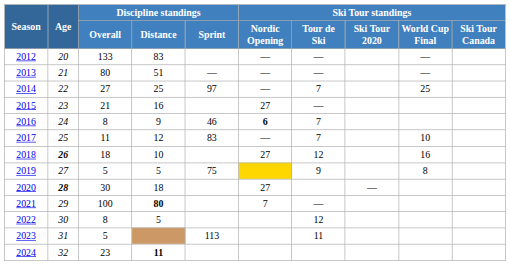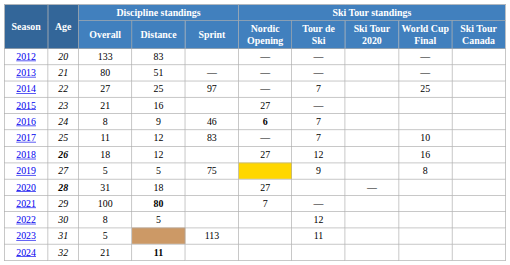 <table class="wikitable" style="font-size:95%; text-align:center; border:grey solid 1px; border-collapse:collapse; background:#ffffff;">
 <tr>
 <th style="background-color:#369; color:white; width:60px;" rowspan="2"> Season </th>
 <th style="background-color:#369; color:white; width:40px;" rowspan="2"> Age </th>
 <th style="background-color:#4180be; color:white;" colspan="3">Discipline standings</th>
 <th style="background-color:#4180be; color:white;" colspan="5">Ski Tour standings</th>
 </tr>
 <tr>
 <th style="background-color:#4180be; color:white; width:75px;">Overall</th>
 <th style="background-color:#4180be; color:white; width:75px;">Distance</th>
 <th style="background-color:#4180be; color:white; width:75px;">Sprint</th>
 <th style="background-color:#4180be; color:white; width:75px;">Nordic<br>Opening</th>
 <th style="background-color:#4180be; color:white; width:75px;">Tour de<br>Ski</th>
 <th style="background-color:#4180be; color:white; width:75px;">Ski Tour<br>2020</th>
 <th style="background-color:#4180be; color:white; width:75px;">World Cup<br>Final</th>
 <th style="background-color:#4180be; color:white; width:75px;">Ski Tour<br>Canada</th>
 </tr>
 <tr>
 <td><a href='#'>2012</a></td>
 <td><em>20</em></td>
 <td>133</td>
 <td>83</td>
 <td></td>
 <td>—</td>
 <td>—</td>
 <td></td>
 <td>—</td>
 <td></td>
 </tr>
 <tr>
 <td><a href='#'>2013</a></td>
 <td><em>21</em></td>
 <td>80</td>
 <td>51</td>
 <td>—</td>
 <td>—</td>
 <td>—</td>
 <td></td>
 <td>—</td>
 <td></td>
 </tr>
 <tr>
 <td><a href='#'>2014</a></td>
 <td><em>22</em></td>
 <td>27</td>
 <td>25</td>
 <td>97</td>
 <td>—</td>
 <td>7</td>
 <td></td>
 <td>25</td>
 <td></td>
 </tr>
 <tr>
 <td><a href='#'>2015</a></td>
 <td><em>23</em></td>
 <td>21</td>
 <td>16</td>
 <td></td>
 <td>27</td>
 <td>—</td>
 <td></td>
 <td></td>
 <td></td>
 </tr>
 <tr>
 <td><a href='#'>2016</a></td>
 <td><em>24</em></td>
 <td>8</td>
 <td>9</td>
 <td>46</td>
 <td><strong>6</strong></td>
 <td>7</td>
 <td></td>
 <td></td>
 <td></td>
 </tr>
 <tr>
 <td><a href='#'>2017</a></td>
 <td><em>25</em></td>
 <td>11</td>
 <td>12</td>
 <td>83</td>
 <td>—</td>
 <td>7</td>
 <td></td>
 <td>10</td>
 <td></td>
 </tr>
 <tr>
 <td><a href='#'>2018</a></td>
 <td><strong><em>26</em></strong></td>
 <td>18</td>
-<td>10</td>
+<td>12</td>
 <td></td>
 <td>27</td>
 <td>12</td>
 <td></td>
 <td>16</td>
 <td></td>
 </tr>
 <tr>
 <td><a href='#'>2019</a></td>
 <td><em>27</em></td>
 <td>5</td>
 <td>5</td>
 <td>75</td>
 <td style="background:gold;"></td>
 <td>9</td>
 <td></td>
 <td>8</td>
 <td></td>
 </tr>
 <tr>
 <td><a href='#'>2020</a></td>
 <td><strong><em>28</em></strong></td>
-<td>30</td>
+<td>31</td>
 <td>18</td>
 <td></td>
 <td>27</td>
 <td></td>
 <td>—</td>
 <td></td>
 <td></td>
 </tr>
 <tr>
 <td><a href='#'>2021</a></td>
 <td><em>29</em></td>
 <td>100</td>
 <td><strong>80</strong></td>
 <td></td>
 <td>7</td>
 <td>—</td>
 <td></td>
 <td></td>
 <td></td>
 </tr>
 <tr>
 <td><a href='#'>2022</a></td>
 <td><em>30</em></td>
 <td>8</td>
 <td>5</td>
 <td></td>
 <td></td>
 <td>12</td>
 <td></td>
 <td></td>
 <td></td>
 </tr>
 <tr>
 <td><a href='#'>2023</a></td>
 <td><em>31</em></td>
 <td>5</td>
 <td style="background:#c96;"></td>
 <td>113</td>
 <td></td>
 <td>11</td>
 <td></td>
 <td></td>
 <td></td>
 </tr>
 <tr>
 <td><a href='#'>2024</a></td>
 <td><em>32</em></td>
-<td>23</td>
+<td>21</td>
 <td><strong>11</strong></td>
 <td></td>
 <td></td>
 <td></td>
 <td></td>
 <td></td>
 <td></td>
 </tr>
 </table>
